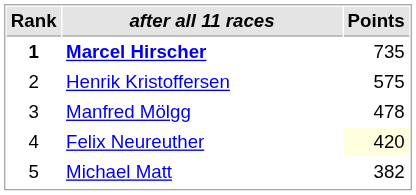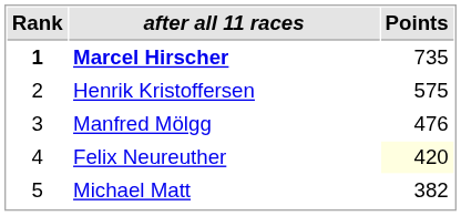 <table cellspacing="1" cellpadding="3" style="border:1px solid #aaa; font-size:86%;">
 <tr style="background:#e4e4e4;">
 <th style="border-bottom:1px solid #aaa; width:10px;">Rank</th>
 <th style="border-bottom:1px solid #aaa; width:200px; white-space:nowrap;"><em>after all 11 races</em> </th>
 <th style="border-bottom:1px solid #aaa; width:20px;">Points</th>
 </tr>
 <tr>
 <td style="text-align:center;"><strong>1</strong></td>
 <td> <strong><a href='#'>Marcel Hirscher</a></strong></td>
 <td align="right">735</td>
 </tr>
 <tr>
 <td style="text-align:center;">2</td>
 <td> <a href='#'>Henrik Kristoffersen</a></td>
 <td align="right">575</td>
 </tr>
 <tr>
 <td style="text-align:center;">3</td>
 <td> <a href='#'>Manfred Mölgg</a></td>
-<td align="right">478</td>
+<td align="right">476</td>
 </tr>
 <tr>
 <td style="text-align:center;">4</td>
 <td> <a href='#'>Felix Neureuther</a></td>
 <td align="right" style="background: lightyellow;">420</td>
 </tr>
 <tr>
 <td style="text-align:center;">5</td>
 <td> <a href='#'>Michael Matt</a></td>
 <td align="right">382</td>
 </tr>
 <tr>
 </tr>
 </table>
